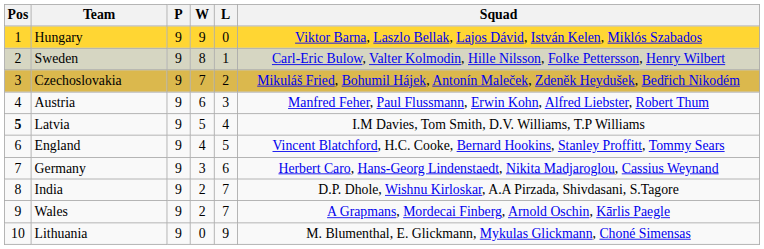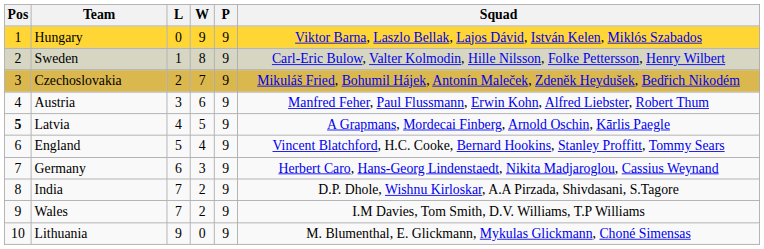 <table class="wikitable" style="font-size: 100%">
 <tr>
 <th width=15>Pos</th>
 <th width=150>Team</th>
+<th width=20>L</th>
+<th width=20>W</th>
 <th width=20>P</th>
-<th width=20>W</th>
-<th width=20>L</th>
 <th width=600>Squad</th>
 </tr>
 <tr align=center style="background: #FFD633;">
 <td>1</td>
 <td align="left"> Hungary</td>
+<td>0</td>
 <td>9</td>
 <td>9</td>
-<td>0</td>
 <td><a href='#'>Viktor Barna</a>, <a href='#'>Laszlo Bellak</a>, <a href='#'>Lajos Dávid</a>, <a href='#'>István Kelen</a>, <a href='#'>Miklós Szabados</a></td>
 </tr>
 <tr align=center style="background: #D6D6C2;">
 <td>2</td>
 <td align="left"> Sweden</td>
+<td>1</td>
+<td>8</td>
 <td>9</td>
-<td>8</td>
-<td>1</td>
 <td><a href='#'>Carl-Eric Bulow</a>, <a href='#'>Valter Kolmodin</a>, <a href='#'>Hille Nilsson</a>, <a href='#'>Folke Pettersson</a>, <a href='#'>Henry Wilbert</a></td>
 </tr>
 <tr align=center style="background: #DBB84D;">
 <td>3</td>
 <td align="left"> Czechoslovakia</td>
+<td>2</td>
+<td>7</td>
 <td>9</td>
-<td>7</td>
-<td>2</td>
 <td><a href='#'>Mikuláš Fried</a>, <a href='#'>Bohumil Hájek</a>, <a href='#'>Antonín Maleček</a>, <a href='#'>Zdeněk Heydušek</a>, <a href='#'>Bedřich Nikodém</a></td>
 </tr>
 <tr align=center>
 <td>4</td>
 <td align="left"> Austria</td>
+<td>3</td>
+<td>6</td>
 <td>9</td>
-<td>6</td>
-<td>3</td>
 <td><a href='#'>Manfred Feher</a>, <a href='#'>Paul Flussmann</a>, <a href='#'>Erwin Kohn</a>, <a href='#'>Alfred Liebster</a>, <a href='#'>Robert Thum</a></td>
 </tr>
 <tr align=center>
 <td><strong>5</strong></td>
 <td align="left"> Latvia</td>
+<td>4</td>
+<td>5</td>
 <td>9</td>
-<td>5</td>
-<td>4</td>
-<td>I.M Davies, Tom Smith, D.V. Williams, T.P Williams</td>
+<td><a href='#'>A Grapmans</a>, <a href='#'>Mordecai Finberg</a>, <a href='#'>Arnold Oschin</a>, <a href='#'>Kārlis Paegle</a></td>
 </tr>
 <tr align=center>
 <td>6</td>
 <td align="left"> England</td>
+<td>5</td>
+<td>4</td>
 <td>9</td>
-<td>4</td>
-<td>5</td>
 <td><a href='#'>Vincent Blatchford</a>, H.C. Cooke, <a href='#'>Bernard Hookins</a>, <a href='#'>Stanley Proffitt</a>, <a href='#'>Tommy Sears</a></td>
 </tr>
 <tr align=center>
 <td>7</td>
 <td align="left"> Germany</td>
+<td>6</td>
+<td>3</td>
 <td>9</td>
-<td>3</td>
-<td>6</td>
 <td><a href='#'>Herbert Caro</a>, <a href='#'>Hans-Georg Lindenstaedt</a>, <a href='#'>Nikita Madjaroglou</a>, <a href='#'>Cassius Weynand</a></td>
 </tr>
 <tr align=center>
 <td>8</td>
 <td align="left"> India</td>
+<td>7</td>
+<td>2</td>
 <td>9</td>
-<td>2</td>
-<td>7</td>
 <td>D.P. Dhole, <a href='#'>Wishnu Kirloskar</a>, A.A Pirzada, Shivdasani, S.Tagore</td>
 </tr>
 <tr align=center>
 <td>9</td>
 <td align="left"> Wales</td>
+<td>7</td>
+<td>2</td>
 <td>9</td>
-<td>2</td>
-<td>7</td>
-<td><a href='#'>A Grapmans</a>, <a href='#'>Mordecai Finberg</a>, <a href='#'>Arnold Oschin</a>, <a href='#'>Kārlis Paegle</a></td>
+<td>I.M Davies, Tom Smith, D.V. Williams, T.P Williams</td>
 </tr>
 <tr align=center>
 <td>10</td>
 <td align="left"> Lithuania</td>
 <td>9</td>
 <td>0</td>
 <td>9</td>
 <td>M. Blumenthal, E. Glickmann, <a href='#'>Mykulas Glickmann</a>, <a href='#'>Choné Simensas</a></td>
 </tr>
 </table>
